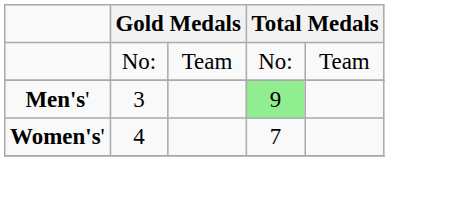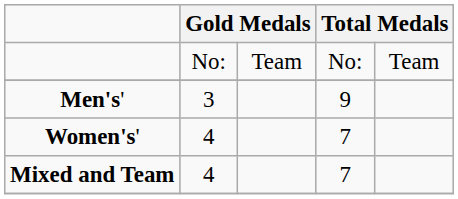 <table class="wikitable" style="text-align: center; font-size:95%;">
 <tr>
 <td></td>
 <th colspan=2>Gold Medals</th>
 <th colspan=2>Total Medals</th>
 </tr>
 <tr>
 <td></td>
 <td>No:</td>
 <td>Team</td>
 <td>No:</td>
 <td>Team</td>
 </tr>
 <tr>
 </tr>
 <tr>
 <td><strong>Men's</strong>'</td>
 <td>3</td>
 <td align="left"> <br> </td>
-<td style="background: lightgreen;">9</td>
+<td>9</td>
 <td align="left"></td>
 </tr>
 <tr>
 <td><strong>Women's</strong>'</td>
 <td>4</td>
 <td align="left"></td>
 <td>7</td>
 <td align="left"></td>
 </tr>
 <tr>
+<td><strong>Mixed and Team</strong></td>
+<td>4</td>
+<td align="left"> <br> </td>
+<td>7</td>
+<td align="left"></td>
+</tr>
+<tr>
 </tr>
 </table>
